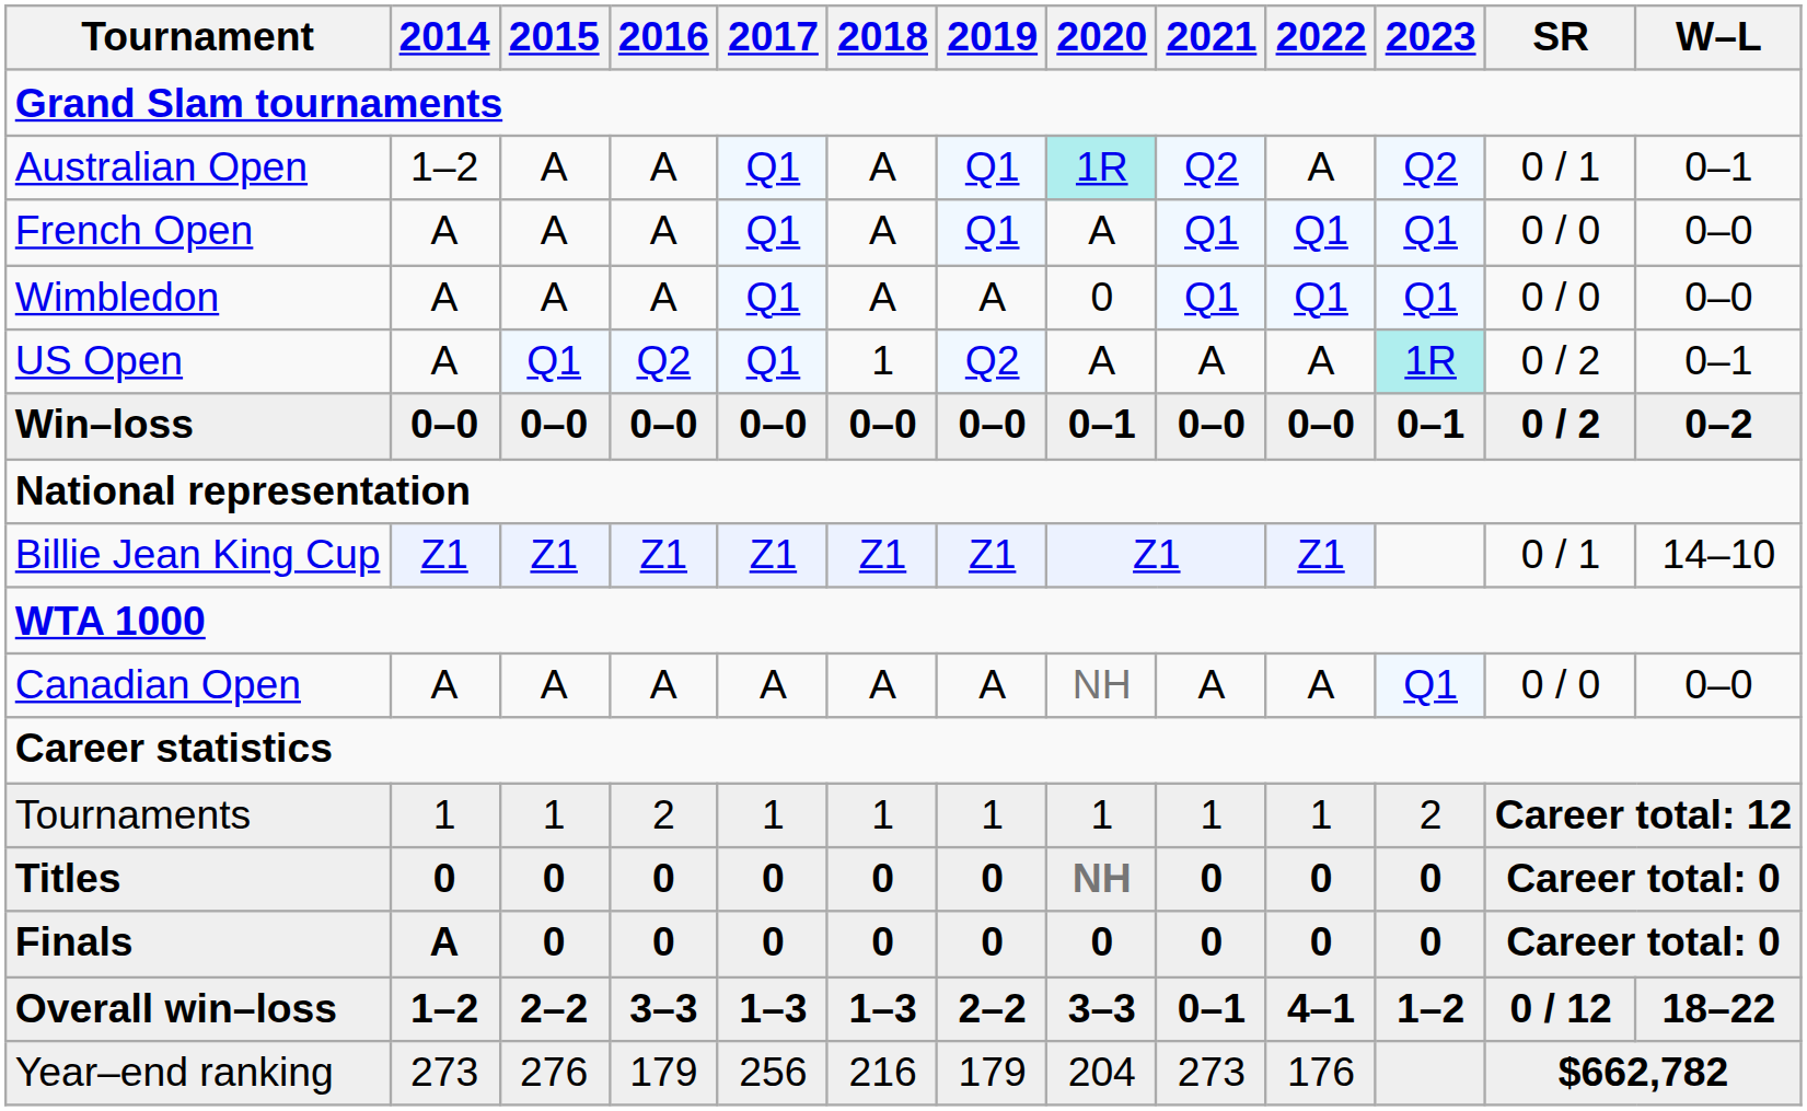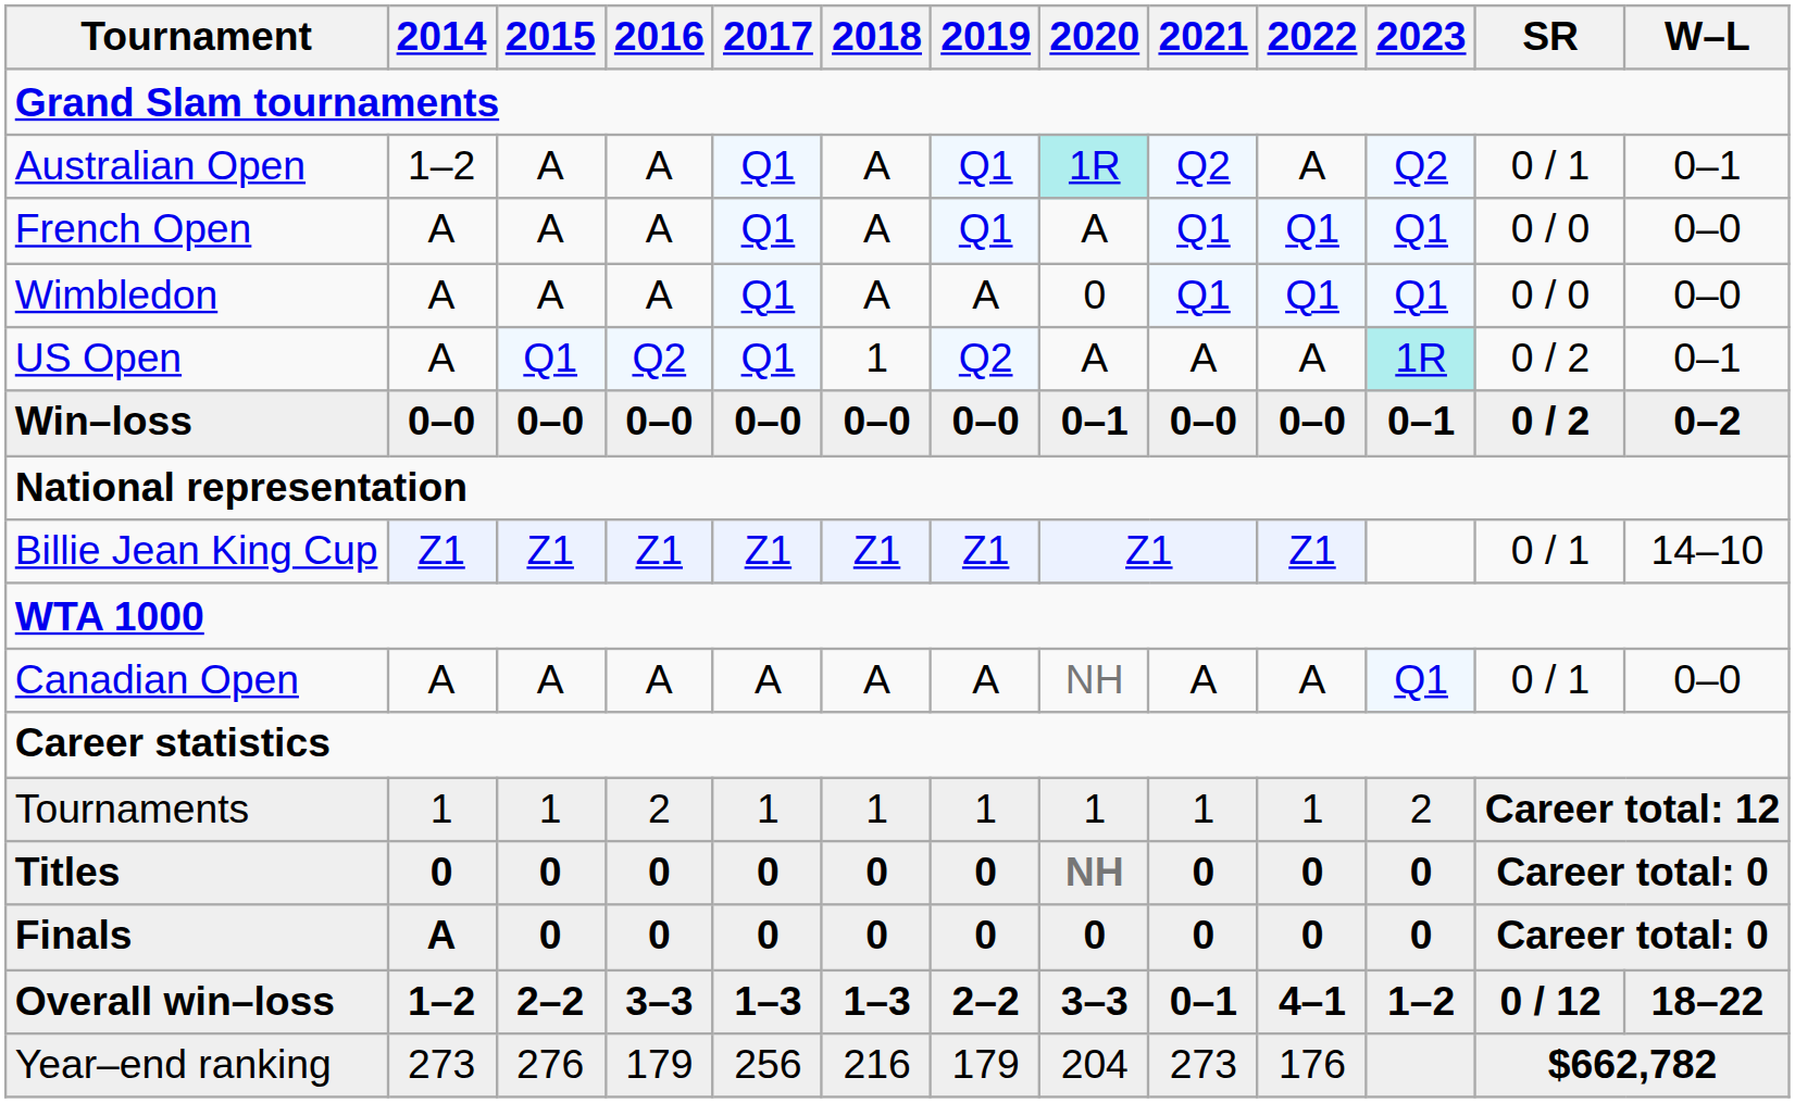 <table class="wikitable" style="text-align:center">
 <tr>
 <th>Tournament</th>
 <th><a href='#'>2014</a></th>
 <th><a href='#'>2015</a></th>
 <th><a href='#'>2016</a></th>
 <th><a href='#'>2017</a></th>
 <th><a href='#'>2018</a></th>
 <th><a href='#'>2019</a></th>
 <th><a href='#'>2020</a></th>
 <th><a href='#'>2021</a></th>
 <th><a href='#'>2022</a></th>
 <th><a href='#'>2023</a></th>
 <th>SR</th>
 <th>W–L</th>
 </tr>
 <tr>
 <td colspan="14" align=left><strong><a href='#'>Grand Slam tournaments</a></strong></td>
 </tr>
 <tr>
 <td align="left"><a href='#'>Australian Open</a></td>
 <td>1–2</td>
 <td>A</td>
 <td>A</td>
 <td bgcolor="f0f8ff"><a href='#'>Q1</a></td>
 <td>A</td>
 <td bgcolor="f0f8ff"><a href='#'>Q1</a></td>
 <td bgcolor="afeeee"><a href='#'>1R</a></td>
 <td bgcolor="f0f8ff"><a href='#'>Q2</a></td>
 <td>A</td>
 <td bgcolor="f0f8ff"><a href='#'>Q2</a></td>
 <td>0 / 1</td>
 <td>0–1</td>
 </tr>
 <tr>
 <td align="left"><a href='#'>French Open</a></td>
 <td>A</td>
 <td>A</td>
 <td>A</td>
 <td bgcolor="f0f8ff"><a href='#'>Q1</a></td>
 <td>A</td>
 <td bgcolor="f0f8ff"><a href='#'>Q1</a></td>
 <td>A</td>
 <td bgcolor="f0f8ff"><a href='#'>Q1</a></td>
 <td bgcolor="f0f8ff"><a href='#'>Q1</a></td>
 <td bgcolor="f0f8ff"><a href='#'>Q1</a></td>
 <td>0 / 0</td>
 <td>0–0</td>
 </tr>
 <tr>
 <td align="left"><a href='#'>Wimbledon</a></td>
 <td>A</td>
 <td>A</td>
 <td>A</td>
 <td bgcolor="f0f8ff"><a href='#'>Q1</a></td>
 <td>A</td>
 <td>A</td>
 <td>0</td>
 <td bgcolor="f0f8ff"><a href='#'>Q1</a></td>
 <td bgcolor="f0f8ff"><a href='#'>Q1</a></td>
 <td bgcolor="f0f8ff"><a href='#'>Q1</a></td>
 <td>0 / 0</td>
 <td>0–0</td>
 </tr>
 <tr>
 <td align="left"><a href='#'>US Open</a></td>
 <td>A</td>
 <td bgcolor="f0f8ff"><a href='#'>Q1</a></td>
 <td bgcolor="f0f8ff"><a href='#'>Q2</a></td>
 <td bgcolor="f0f8ff"><a href='#'>Q1</a></td>
 <td>1</td>
 <td bgcolor="f0f8ff"><a href='#'>Q2</a></td>
 <td>A</td>
 <td>A</td>
 <td>A</td>
 <td bgcolor="afeeee"><a href='#'>1R</a></td>
 <td>0 / 2</td>
 <td>0–1</td>
 </tr>
 <tr style="background:#efefef;font-weight:bold">
 <td align="left">Win–loss</td>
 <td>0–0</td>
 <td>0–0</td>
 <td>0–0</td>
 <td>0–0</td>
 <td>0–0</td>
 <td>0–0</td>
 <td>0–1</td>
 <td>0–0</td>
 <td>0–0</td>
 <td>0–1</td>
 <td>0 / 2</td>
 <td>0–2</td>
 </tr>
 <tr>
 <td colspan="14" align=left><strong>National representation</strong></td>
 </tr>
 <tr>
 <td align=left><a href='#'>Billie Jean King Cup</a></td>
 <td bgcolor=ecf2ff><a href='#'>Z1</a></td>
 <td bgcolor=ecf2ff><a href='#'>Z1</a></td>
 <td bgcolor=ecf2ff><a href='#'>Z1</a></td>
 <td bgcolor=ecf2ff><a href='#'>Z1</a></td>
 <td bgcolor=ecf2ff><a href='#'>Z1</a></td>
 <td bgcolor=ecf2ff><a href='#'>Z1</a></td>
 <td colspan="2" bgcolor=ecf2ff><a href='#'>Z1</a></td>
 <td bgcolor=ecf2ff><a href='#'>Z1</a></td>
 <td></td>
 <td>0 / 1</td>
 <td>14–10</td>
 </tr>
 <tr>
 <td colspan="14" align=left><strong><a href='#'>WTA 1000</a></strong></td>
 </tr>
 <tr>
 <td align=left><a href='#'>Canadian Open</a></td>
 <td>A</td>
 <td>A</td>
 <td>A</td>
 <td>A</td>
 <td>A</td>
 <td>A</td>
 <td style=color:#767676>NH</td>
 <td>A</td>
 <td>A</td>
 <td bgcolor=f0f8ff><a href='#'>Q1</a></td>
-<td>0 / 0</td>
+<td>0 / 1</td>
 <td>0–0</td>
 </tr>
 <tr>
 <td colspan="14" align=left><strong>Career statistics</strong></td>
 </tr>
 <tr bgcolor=efefef>
 <td align=left>Tournaments</td>
 <td>1</td>
 <td>1</td>
 <td>2</td>
 <td>1</td>
 <td>1</td>
 <td>1</td>
 <td>1</td>
 <td>1</td>
 <td>1</td>
 <td>2</td>
 <td colspan="3"><strong>Career total: 12</strong></td>
 </tr>
 <tr style=background:#efefef;font-weight:bold>
 <td align=left>Titles</td>
 <td>0</td>
 <td>0</td>
 <td>0</td>
 <td>0</td>
 <td>0</td>
 <td>0</td>
 <td style="color:#767676">NH</td>
 <td>0</td>
 <td>0</td>
 <td>0</td>
 <td colspan="3">Career total: 0</td>
 </tr>
 <tr style=background:#efefef;font-weight:bold>
 <td align=left>Finals</td>
 <td>A</td>
 <td>0</td>
 <td>0</td>
 <td>0</td>
 <td>0</td>
 <td>0</td>
 <td>0</td>
 <td>0</td>
 <td>0</td>
 <td>0</td>
 <td colspan="3">Career total: 0</td>
 </tr>
 <tr style=background:#efefef;font-weight:bold>
 <td align=left>Overall win–loss</td>
 <td>1–2</td>
 <td>2–2</td>
 <td>3–3</td>
 <td>1–3</td>
 <td>1–3</td>
 <td>2–2</td>
 <td>3–3</td>
 <td>0–1</td>
 <td>4–1</td>
 <td>1–2</td>
 <td>0 / 12</td>
 <td>18–22</td>
 </tr>
 <tr bgcolor=efefef>
 <td align=left>Year–end ranking</td>
 <td>273</td>
 <td>276</td>
 <td>179</td>
 <td>256</td>
 <td>216</td>
 <td>179</td>
 <td>204</td>
 <td>273</td>
 <td>176</td>
 <td></td>
 <td colspan="3"><strong>$662,782</strong></td>
 </tr>
 </table>
